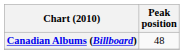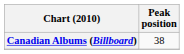 <table class="wikitable sortable plainrowheaders" style="text-align:center">
 <tr>
 <th scope="col">Chart (2010)</th>
 <th scope="col">Peak<br>position</th>
 </tr>
 <tr>
 <th scope="row"><a href='#'>Canadian Albums</a> (<a href='#'><em>Billboard</em></a>)</th>
-<td>48</td>
+<td>38</td>
 </tr>
 <tr>
 </tr>
 <tr>
 </tr>
 <tr>
 </tr>
 <tr>
 </tr>
 </table>
